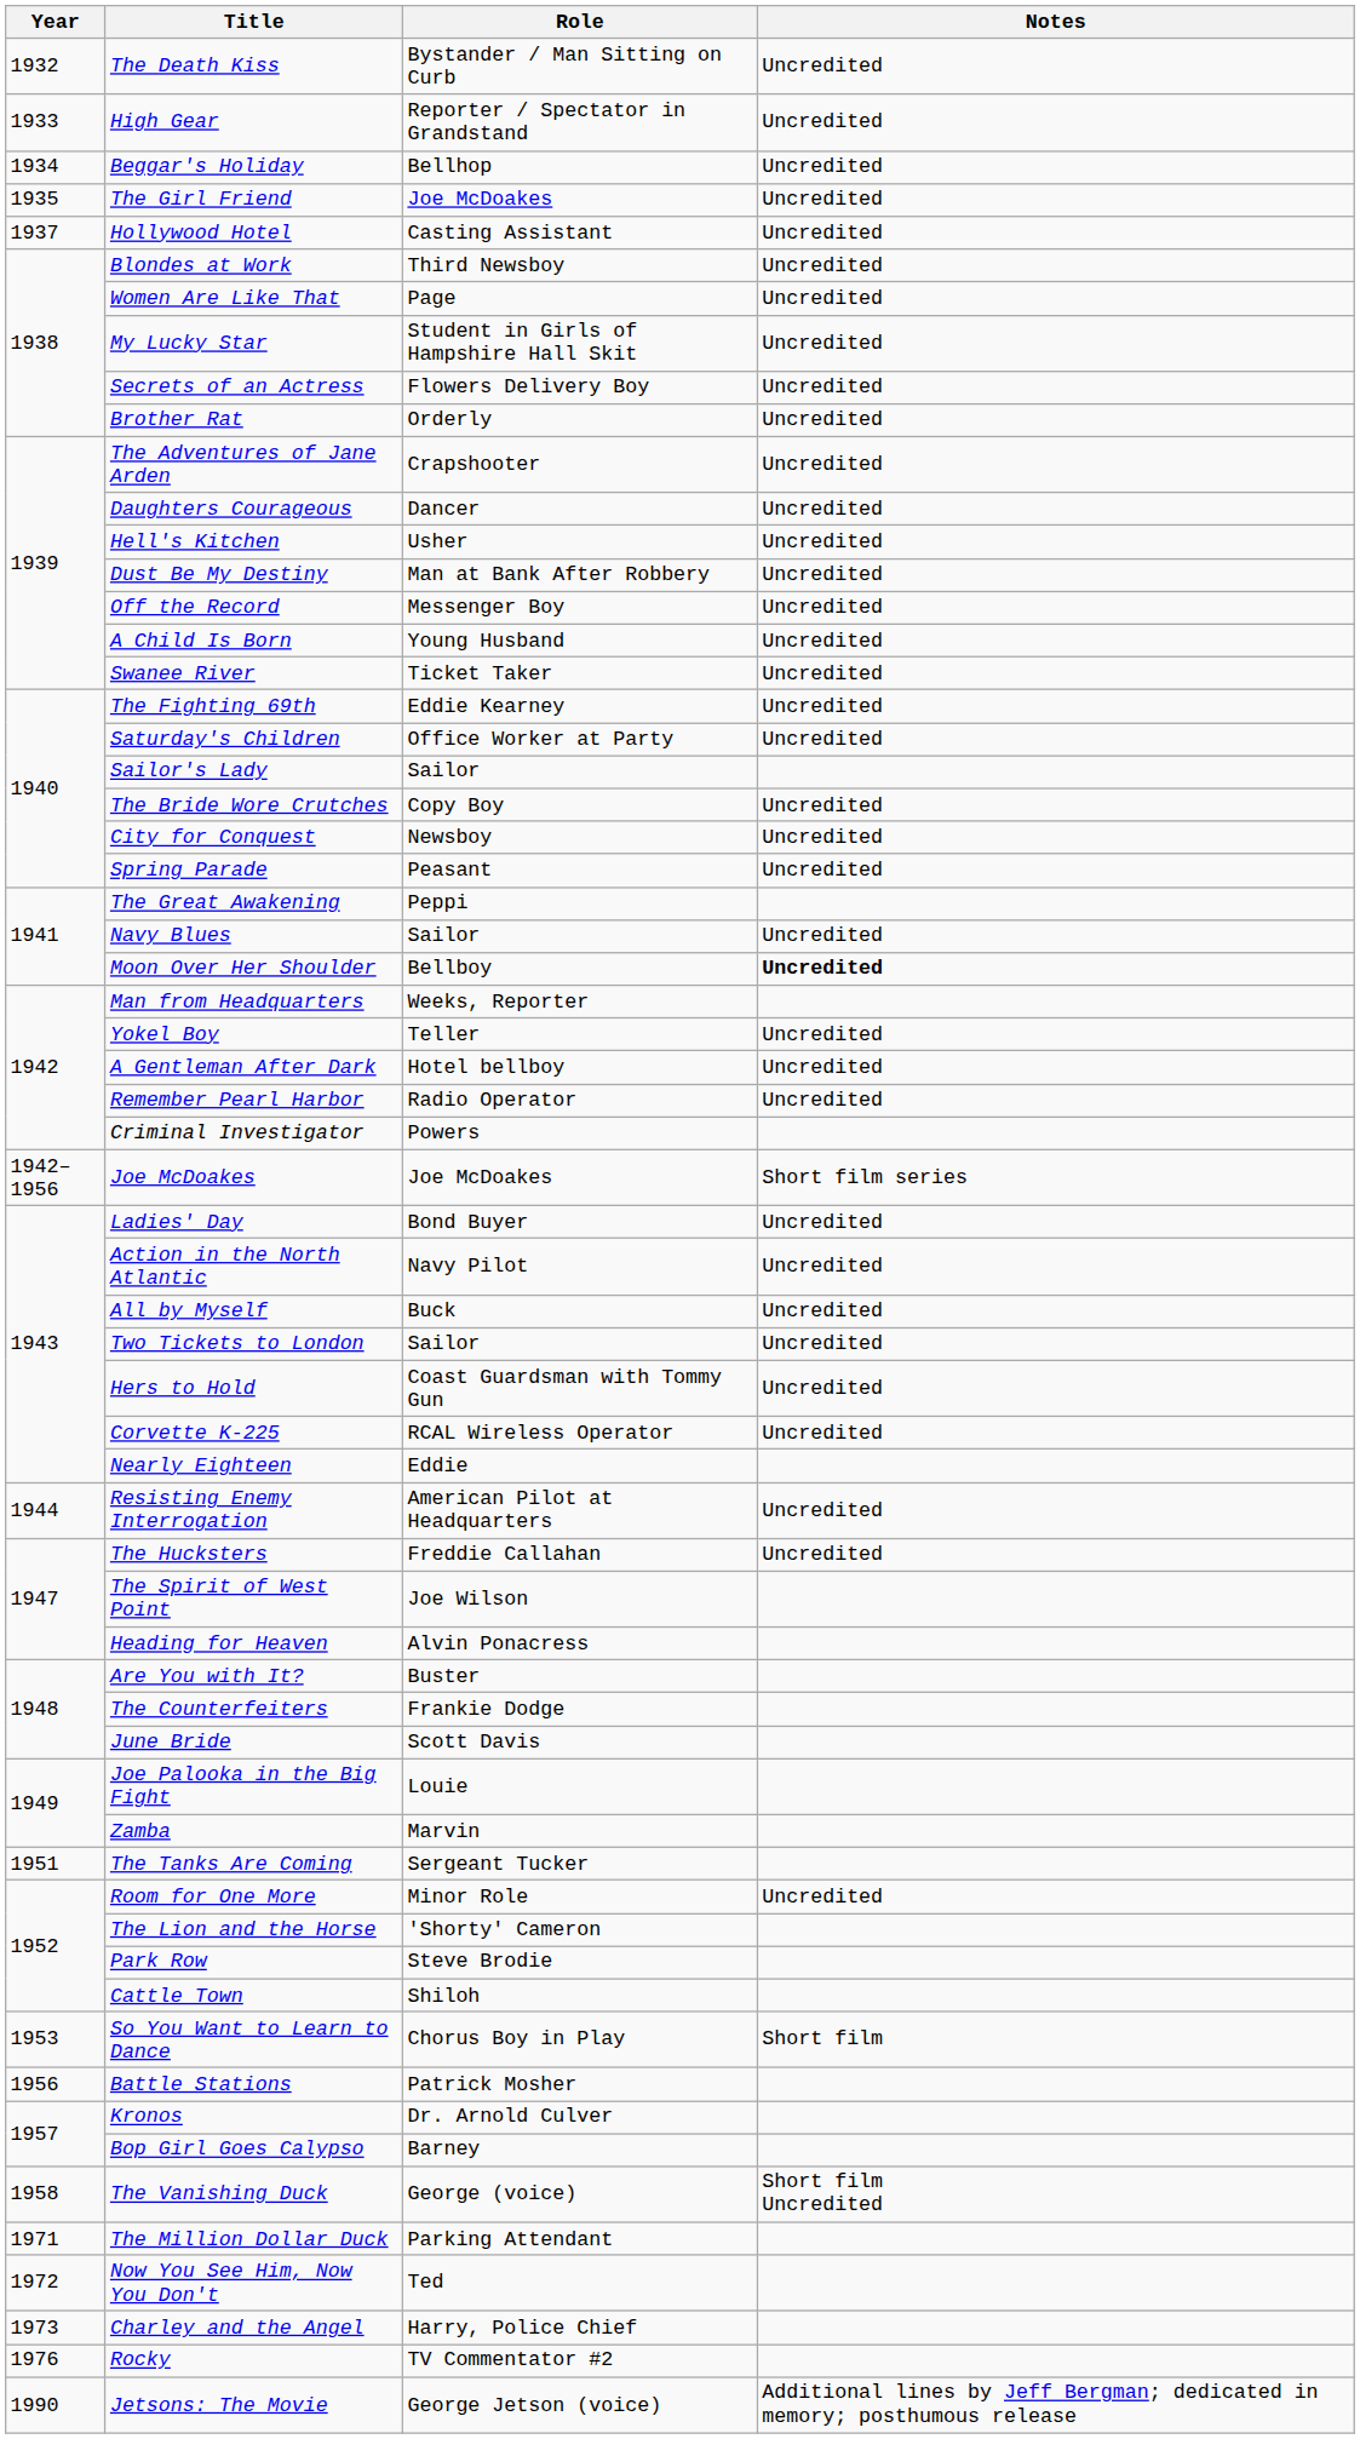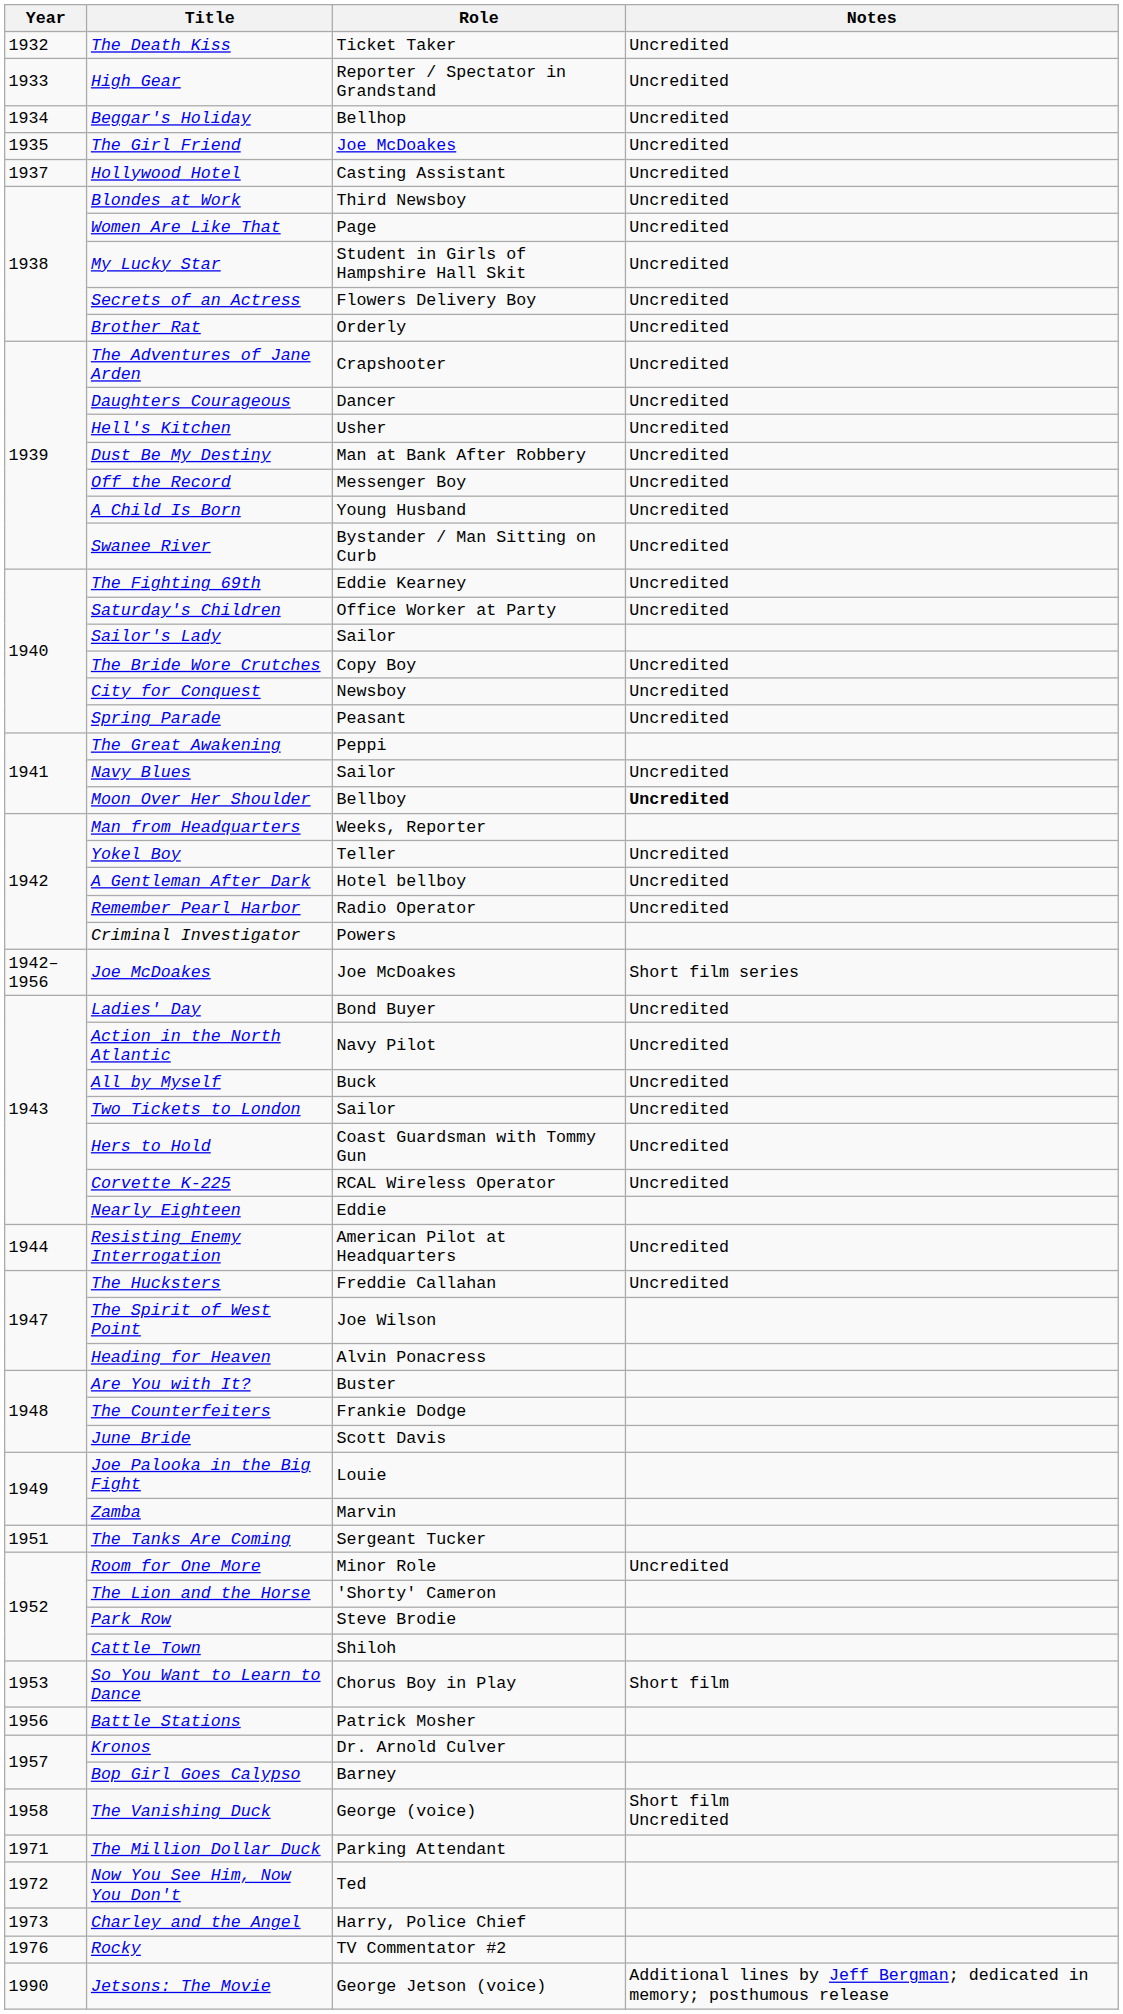 <table class="wikitable unsortable">
 <tr>
 <th>Year</th>
 <th>Title</th>
 <th>Role</th>
 <th class="unsortable">Notes</th>
 </tr>
 <tr>
 <td>1932</td>
 <td><em><a href='#'>The Death Kiss</a></em></td>
-<td>Bystander / Man Sitting on Curb</td>
+<td>Ticket Taker</td>
 <td>Uncredited</td>
 </tr>
 <tr>
 <td>1933</td>
 <td><em><a href='#'>High Gear</a></em></td>
 <td>Reporter / Spectator in Grandstand</td>
 <td>Uncredited</td>
 </tr>
 <tr>
 <td>1934</td>
 <td><em><a href='#'>Beggar's Holiday</a></em></td>
 <td>Bellhop</td>
 <td>Uncredited</td>
 </tr>
 <tr>
 <td>1935</td>
 <td><em><a href='#'>The Girl Friend</a></em></td>
 <td><a href='#'>Joe McDoakes</a></td>
 <td>Uncredited</td>
 </tr>
 <tr>
 <td>1937</td>
 <td><em><a href='#'>Hollywood Hotel</a></em></td>
 <td>Casting Assistant</td>
 <td>Uncredited</td>
 </tr>
 <tr>
 <td rowspan="5">1938</td>
 <td><em><a href='#'>Blondes at Work</a></em></td>
 <td>Third Newsboy</td>
 <td>Uncredited</td>
 </tr>
 <tr>
 <td><em><a href='#'>Women Are Like That</a></em></td>
 <td>Page</td>
 <td>Uncredited</td>
 </tr>
 <tr>
 <td><em><a href='#'>My Lucky Star</a></em></td>
 <td>Student in Girls of Hampshire Hall Skit</td>
 <td>Uncredited</td>
 </tr>
 <tr>
 <td><em><a href='#'>Secrets of an Actress</a></em></td>
 <td>Flowers Delivery Boy</td>
 <td>Uncredited</td>
 </tr>
 <tr>
 <td><em><a href='#'>Brother Rat</a></em></td>
 <td>Orderly</td>
 <td>Uncredited</td>
 </tr>
 <tr>
 <td rowspan="7">1939</td>
 <td><em><a href='#'>The Adventures of Jane Arden</a></em></td>
 <td>Crapshooter</td>
 <td>Uncredited</td>
 </tr>
 <tr>
 <td><em><a href='#'>Daughters Courageous</a></em></td>
 <td>Dancer</td>
 <td>Uncredited</td>
 </tr>
 <tr>
 <td><em><a href='#'>Hell's Kitchen</a></em></td>
 <td>Usher</td>
 <td>Uncredited</td>
 </tr>
 <tr>
 <td><em><a href='#'>Dust Be My Destiny</a></em></td>
 <td>Man at Bank After Robbery</td>
 <td>Uncredited</td>
 </tr>
 <tr>
 <td><em><a href='#'>Off the Record</a></em></td>
 <td>Messenger Boy</td>
 <td>Uncredited</td>
 </tr>
 <tr>
 <td><em><a href='#'>A Child Is Born</a></em></td>
 <td>Young Husband</td>
 <td>Uncredited</td>
 </tr>
 <tr>
 <td><em><a href='#'>Swanee River</a></em></td>
-<td>Ticket Taker</td>
+<td>Bystander / Man Sitting on Curb</td>
 <td>Uncredited</td>
 </tr>
 <tr>
 <td rowspan="6">1940</td>
 <td><em><a href='#'>The Fighting 69th</a></em></td>
 <td>Eddie Kearney</td>
 <td>Uncredited</td>
 </tr>
 <tr>
 <td><em><a href='#'>Saturday's Children</a></em></td>
 <td>Office Worker at Party</td>
 <td>Uncredited</td>
 </tr>
 <tr>
 <td><em><a href='#'>Sailor's Lady</a></em></td>
 <td>Sailor</td>
 <td></td>
 </tr>
 <tr>
 <td><em><a href='#'>The Bride Wore Crutches</a></em></td>
 <td>Copy Boy</td>
 <td>Uncredited</td>
 </tr>
 <tr>
 <td><em><a href='#'>City for Conquest</a></em></td>
 <td>Newsboy</td>
 <td>Uncredited</td>
 </tr>
 <tr>
 <td><em><a href='#'>Spring Parade</a></em></td>
 <td>Peasant</td>
 <td>Uncredited</td>
 </tr>
 <tr>
 <td rowspan="3">1941</td>
 <td><em><a href='#'>The Great Awakening</a></em></td>
 <td>Peppi</td>
 <td></td>
 </tr>
 <tr>
 <td><em><a href='#'>Navy Blues</a></em></td>
 <td>Sailor</td>
 <td>Uncredited</td>
 </tr>
 <tr>
 <td><em><a href='#'>Moon Over Her Shoulder</a></em></td>
 <td>Bellboy</td>
 <td><strong>Uncredited</strong></td>
 </tr>
 <tr>
 <td rowspan="5">1942</td>
 <td><em><a href='#'>Man from Headquarters</a></em></td>
 <td>Weeks, Reporter</td>
 <td></td>
 </tr>
 <tr>
 <td><em><a href='#'>Yokel Boy</a></em></td>
 <td>Teller</td>
 <td>Uncredited</td>
 </tr>
 <tr>
 <td><em><a href='#'>A Gentleman After Dark</a></em></td>
 <td>Hotel bellboy</td>
 <td>Uncredited</td>
 </tr>
 <tr>
 <td><em><a href='#'>Remember Pearl Harbor</a></em></td>
 <td>Radio Operator</td>
 <td>Uncredited</td>
 </tr>
 <tr>
 <td><em>Criminal Investigator</em></td>
 <td>Powers</td>
 <td></td>
 </tr>
 <tr>
 <td>1942–1956</td>
 <td><em><a href='#'>Joe McDoakes</a></em></td>
 <td>Joe McDoakes</td>
 <td>Short film series</td>
 </tr>
 <tr>
 <td rowspan="7">1943</td>
 <td><em><a href='#'>Ladies' Day</a></em></td>
 <td>Bond Buyer</td>
 <td>Uncredited</td>
 </tr>
 <tr>
 <td><em><a href='#'>Action in the North Atlantic</a></em></td>
 <td>Navy Pilot</td>
 <td>Uncredited</td>
 </tr>
 <tr>
 <td><em><a href='#'>All by Myself</a></em></td>
 <td>Buck</td>
 <td>Uncredited</td>
 </tr>
 <tr>
 <td><em><a href='#'>Two Tickets to London</a></em></td>
 <td>Sailor</td>
 <td>Uncredited</td>
 </tr>
 <tr>
 <td><em><a href='#'>Hers to Hold</a></em></td>
 <td>Coast Guardsman with Tommy Gun</td>
 <td>Uncredited</td>
 </tr>
 <tr>
 <td><em><a href='#'>Corvette K-225</a></em></td>
 <td>RCAL Wireless Operator</td>
 <td>Uncredited</td>
 </tr>
 <tr>
 <td><em><a href='#'>Nearly Eighteen</a></em></td>
 <td>Eddie</td>
 <td></td>
 </tr>
 <tr>
 <td>1944</td>
 <td><em><a href='#'>Resisting Enemy Interrogation</a></em></td>
 <td>American Pilot at Headquarters</td>
 <td>Uncredited</td>
 </tr>
 <tr>
 <td rowspan="3">1947</td>
 <td><em><a href='#'>The Hucksters</a></em></td>
 <td>Freddie Callahan</td>
 <td>Uncredited</td>
 </tr>
 <tr>
 <td><em><a href='#'>The Spirit of West Point</a></em></td>
 <td>Joe Wilson</td>
 <td></td>
 </tr>
 <tr>
 <td><em><a href='#'>Heading for Heaven</a></em></td>
 <td>Alvin Ponacress</td>
 <td></td>
 </tr>
 <tr>
 <td rowspan="3">1948</td>
 <td><em><a href='#'>Are You with It?</a></em></td>
 <td>Buster</td>
 <td></td>
 </tr>
 <tr>
 <td><em><a href='#'>The Counterfeiters</a></em></td>
 <td>Frankie Dodge</td>
 <td></td>
 </tr>
 <tr>
 <td><em><a href='#'>June Bride</a></em></td>
 <td>Scott Davis</td>
 <td></td>
 </tr>
 <tr>
 <td rowspan="2">1949</td>
 <td><em><a href='#'>Joe Palooka in the Big Fight</a></em></td>
 <td>Louie</td>
 <td></td>
 </tr>
 <tr>
 <td><em><a href='#'>Zamba</a></em></td>
 <td>Marvin</td>
 <td></td>
 </tr>
 <tr>
 <td>1951</td>
 <td><em><a href='#'>The Tanks Are Coming</a></em></td>
 <td>Sergeant Tucker</td>
 <td></td>
 </tr>
 <tr>
 <td rowspan="4">1952</td>
 <td><em><a href='#'>Room for One More</a></em></td>
 <td>Minor Role</td>
 <td>Uncredited</td>
 </tr>
 <tr>
 <td><em><a href='#'>The Lion and the Horse</a></em></td>
 <td>'Shorty' Cameron</td>
 <td></td>
 </tr>
 <tr>
 <td><em><a href='#'>Park Row</a></em></td>
 <td>Steve Brodie</td>
 <td></td>
 </tr>
 <tr>
 <td><em><a href='#'>Cattle Town</a></em></td>
 <td>Shiloh</td>
 <td></td>
 </tr>
 <tr>
 <td>1953</td>
 <td><em><a href='#'>So You Want to Learn to Dance</a></em></td>
 <td>Chorus Boy in Play</td>
 <td>Short film</td>
 </tr>
 <tr>
 <td>1956</td>
 <td><em><a href='#'>Battle Stations</a></em></td>
 <td>Patrick Mosher</td>
 <td></td>
 </tr>
 <tr>
 <td rowspan="2">1957</td>
 <td><em><a href='#'>Kronos</a></em></td>
 <td>Dr. Arnold Culver</td>
 <td></td>
 </tr>
 <tr>
 <td><em><a href='#'>Bop Girl Goes Calypso</a></em></td>
 <td>Barney</td>
 <td></td>
 </tr>
 <tr>
 <td>1958</td>
 <td><em><a href='#'>The Vanishing Duck</a></em></td>
 <td>George (voice)</td>
 <td>Short film<br>Uncredited</td>
 </tr>
 <tr>
 <td>1971</td>
 <td><em><a href='#'>The Million Dollar Duck</a></em></td>
 <td>Parking Attendant</td>
 <td></td>
 </tr>
 <tr>
 <td>1972</td>
 <td><em><a href='#'>Now You See Him, Now You Don't</a></em></td>
 <td>Ted</td>
 <td></td>
 </tr>
 <tr>
 <td>1973</td>
 <td><em><a href='#'>Charley and the Angel</a></em></td>
 <td>Harry, Police Chief</td>
 <td></td>
 </tr>
 <tr>
 <td>1976</td>
 <td><em><a href='#'>Rocky</a></em></td>
 <td>TV Commentator #2</td>
 <td></td>
 </tr>
 <tr>
 <td>1990</td>
 <td><em><a href='#'>Jetsons: The Movie</a></em></td>
 <td>George Jetson (voice)</td>
 <td>Additional lines by <a href='#'>Jeff Bergman</a>; dedicated in memory; posthumous release</td>
 </tr>
 </table>
